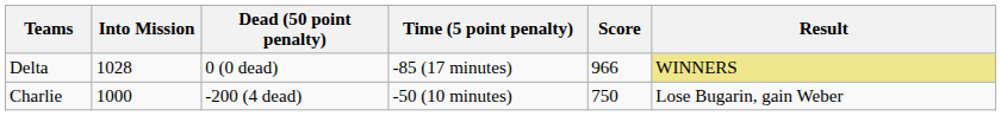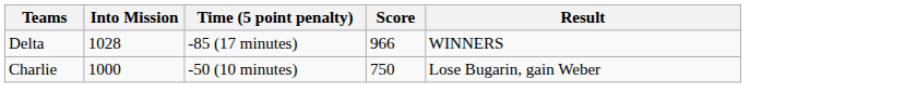 <table class="wikitable">
 <tr>
 <th width="70px">Teams</th>
 <th width="90px">Into Mission</th>
-<th width="160px">Dead (50 point penalty)</th>
 <th width="170px">Time (5 point penalty)</th>
 <th width="50px">Score</th>
 <th width="300px">Result</th>
 </tr>
 <tr>
 <td>Delta</td>
 <td>1028</td>
-<td>0 (0 dead)</td>
 <td>-85 (17 minutes)</td>
 <td>966</td>
-<td style="background: khaki;">WINNERS</td>
+<td>WINNERS</td>
 </tr>
 <tr>
 <td>Charlie</td>
 <td>1000</td>
-<td>-200 (4 dead)</td>
 <td>-50 (10 minutes)</td>
 <td>750</td>
 <td>Lose Bugarin, gain Weber</td>
 </tr>
 </table>
